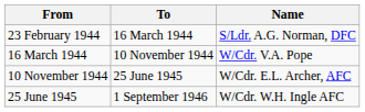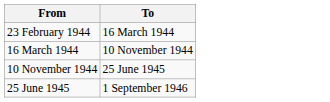 <table class="wikitable">
 <tr>
 <th>From</th>
 <th>To</th>
-<th>Name</th>
 </tr>
 <tr>
 <td>23 February 1944</td>
 <td>16 March 1944</td>
-<td><a href='#'>S/Ldr.</a> A.G. Norman, <a href='#'>DFC</a></td>
 </tr>
 <tr>
 <td>16 March 1944</td>
 <td>10 November 1944</td>
-<td><a href='#'>W/Cdr.</a> V.A. Pope</td>
 </tr>
 <tr>
 <td>10 November 1944</td>
 <td>25 June 1945</td>
-<td>W/Cdr. E.L. Archer, <a href='#'>AFC</a></td>
 </tr>
 <tr>
 <td>25 June 1945</td>
 <td>1 September 1946</td>
-<td>W/Cdr. W.H. Ingle AFC</td>
 </tr>
 </table>
